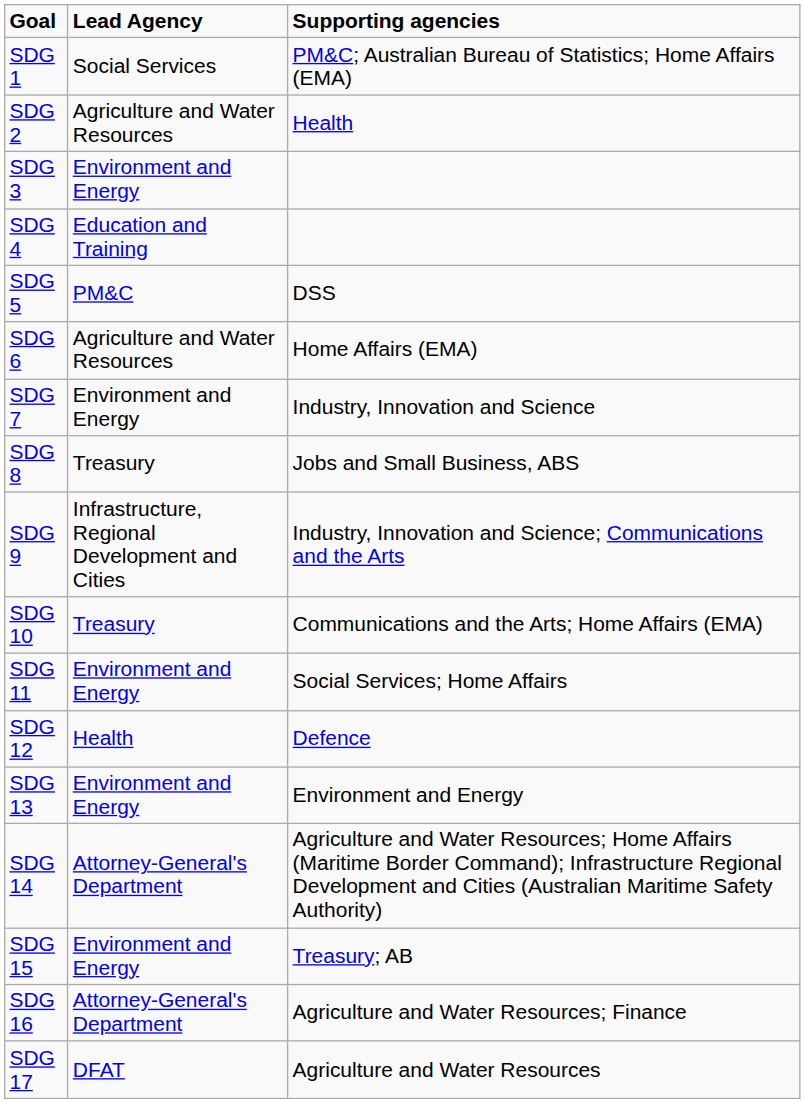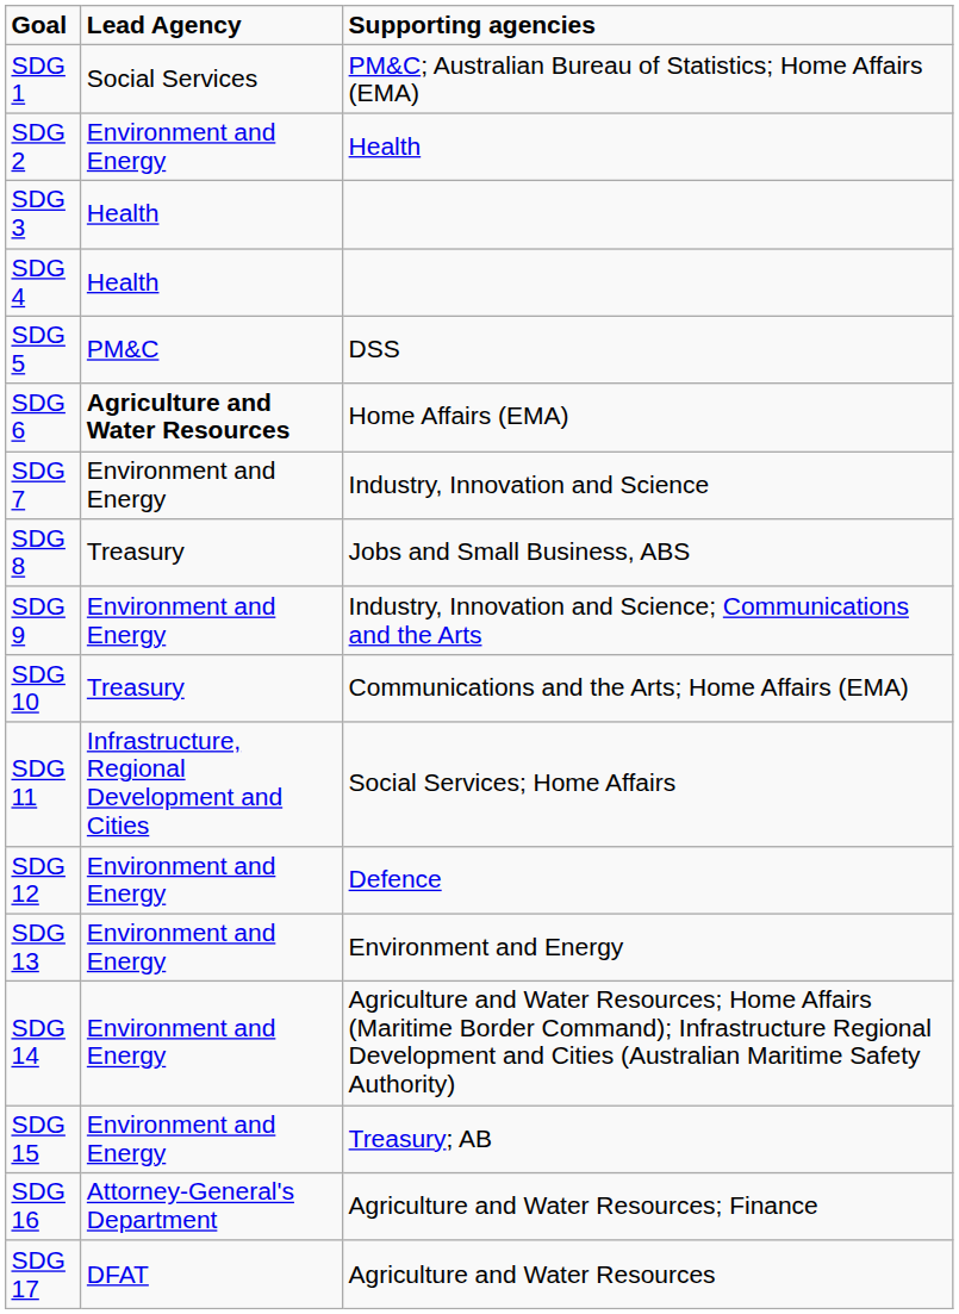 <table class="wikitable">
 <tr>
 <td><strong>Goal</strong></td>
 <td><strong>Lead Agency</strong></td>
 <td><strong>Supporting agencies</strong></td>
 </tr>
 <tr>
 <td><a href='#'>SDG 1</a></td>
 <td>Social Services</td>
 <td><a href='#'>PM&C</a>;  Australian Bureau of Statistics; Home Affairs (EMA)</td>
 </tr>
 <tr>
 <td><a href='#'>SDG 2</a></td>
-<td>Agriculture and Water Resources</td>
+<td><a href='#'>Environment and Energy</a></td>
 <td><a href='#'>Health</a></td>
 </tr>
 <tr>
 <td><a href='#'>SDG 3</a></td>
-<td><a href='#'>Environment and Energy</a></td>
+<td><a href='#'>Health</a></td>
 <td></td>
 </tr>
 <tr>
 <td><a href='#'>SDG 4</a></td>
-<td><a href='#'>Education and Training</a></td>
+<td><a href='#'>Health</a></td>
 <td></td>
 </tr>
 <tr>
 <td><a href='#'>SDG 5</a></td>
 <td><a href='#'>PM&C</a></td>
 <td>DSS</td>
 </tr>
 <tr>
 <td><a href='#'>SDG 6</a></td>
-<td>Agriculture and Water Resources</td>
+<td><strong>Agriculture and Water Resources</strong></td>
 <td>Home Affairs (EMA)</td>
 </tr>
 <tr>
 <td><a href='#'>SDG 7</a></td>
 <td>Environment and Energy</td>
 <td>Industry,  Innovation and Science</td>
 </tr>
 <tr>
 <td><a href='#'>SDG 8</a></td>
 <td>Treasury</td>
 <td>Jobs and Small Business, ABS</td>
 </tr>
 <tr>
 <td><a href='#'>SDG 9</a></td>
-<td>Infrastructure, Regional Development and Cities</td>
+<td><a href='#'>Environment and Energy</a></td>
 <td>Industry, Innovation and Science; <a href='#'>Communications and the Arts</a></td>
 </tr>
 <tr>
 <td><a href='#'>SDG 10</a></td>
 <td><a href='#'>Treasury</a></td>
 <td>Communications and the Arts; Home Affairs (EMA)</td>
 </tr>
 <tr>
 <td><a href='#'>SDG 11</a></td>
-<td><a href='#'>Environment and Energy</a></td>
+<td><a href='#'>Infrastructure, Regional Development and Cities</a></td>
 <td>Social Services; Home Affairs</td>
 </tr>
 <tr>
 <td><a href='#'>SDG 12</a></td>
-<td><a href='#'>Health</a></td>
+<td><a href='#'>Environment and Energy</a></td>
 <td><a href='#'>Defence</a></td>
 </tr>
 <tr>
 <td><a href='#'>SDG 13</a></td>
 <td><a href='#'>Environment and Energy</a></td>
 <td>Environment and Energy</td>
 </tr>
 <tr>
 <td><a href='#'>SDG 14</a></td>
-<td><a href='#'>Attorney-General's Department</a></td>
+<td><a href='#'>Environment and Energy</a></td>
 <td>Agriculture and Water Resources; Home Affairs (Maritime Border Command); Infrastructure Regional Development and Cities (Australian Maritime Safety Authority)</td>
 </tr>
 <tr>
 <td><a href='#'>SDG 15</a></td>
 <td><a href='#'>Environment and Energy</a></td>
 <td><a href='#'>Treasury</a>;  AB</td>
 </tr>
 <tr>
 <td><a href='#'>SDG 16</a></td>
 <td><a href='#'>Attorney-General's Department</a></td>
 <td>Agriculture and Water Resources; Finance</td>
 </tr>
 <tr>
 <td><a href='#'>SDG 17</a></td>
 <td><a href='#'>DFAT</a></td>
 <td>Agriculture and Water Resources</td>
 </tr>
 </table>
